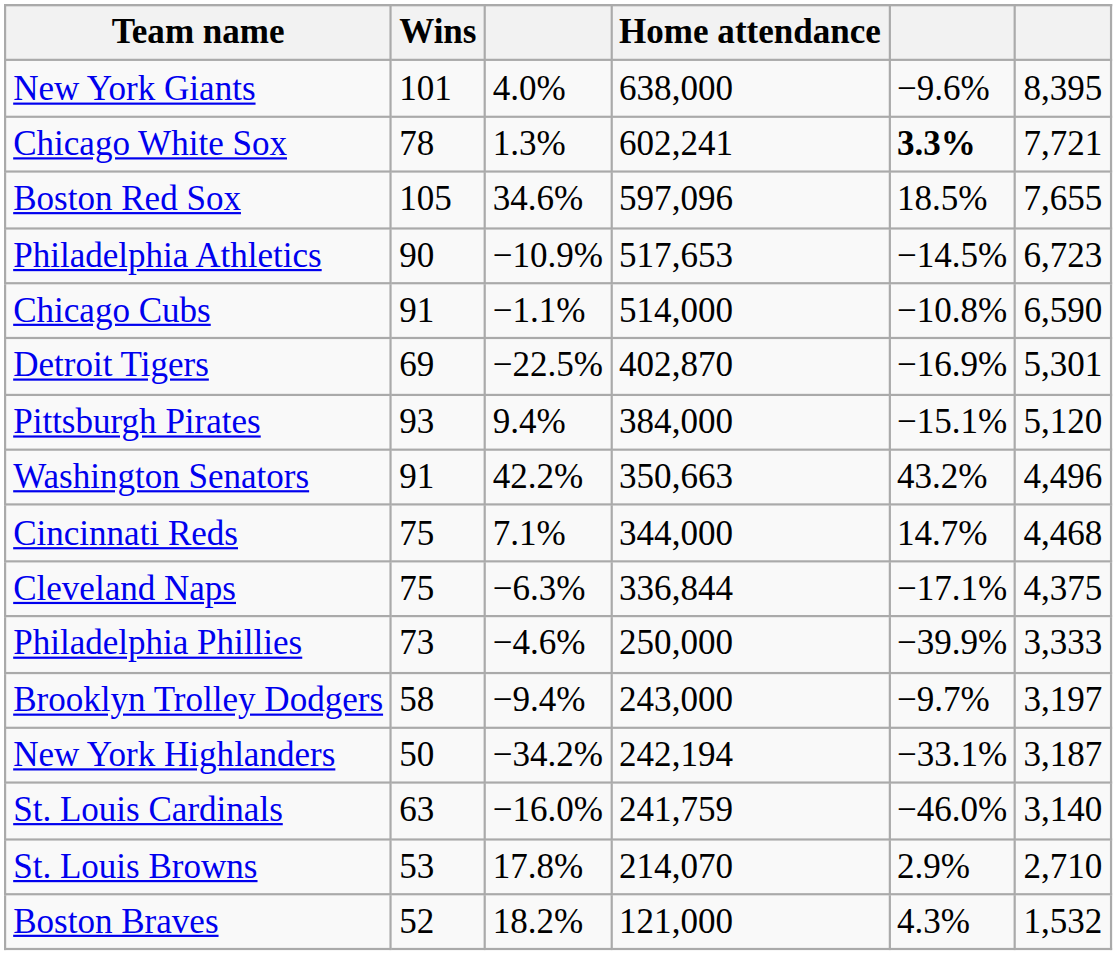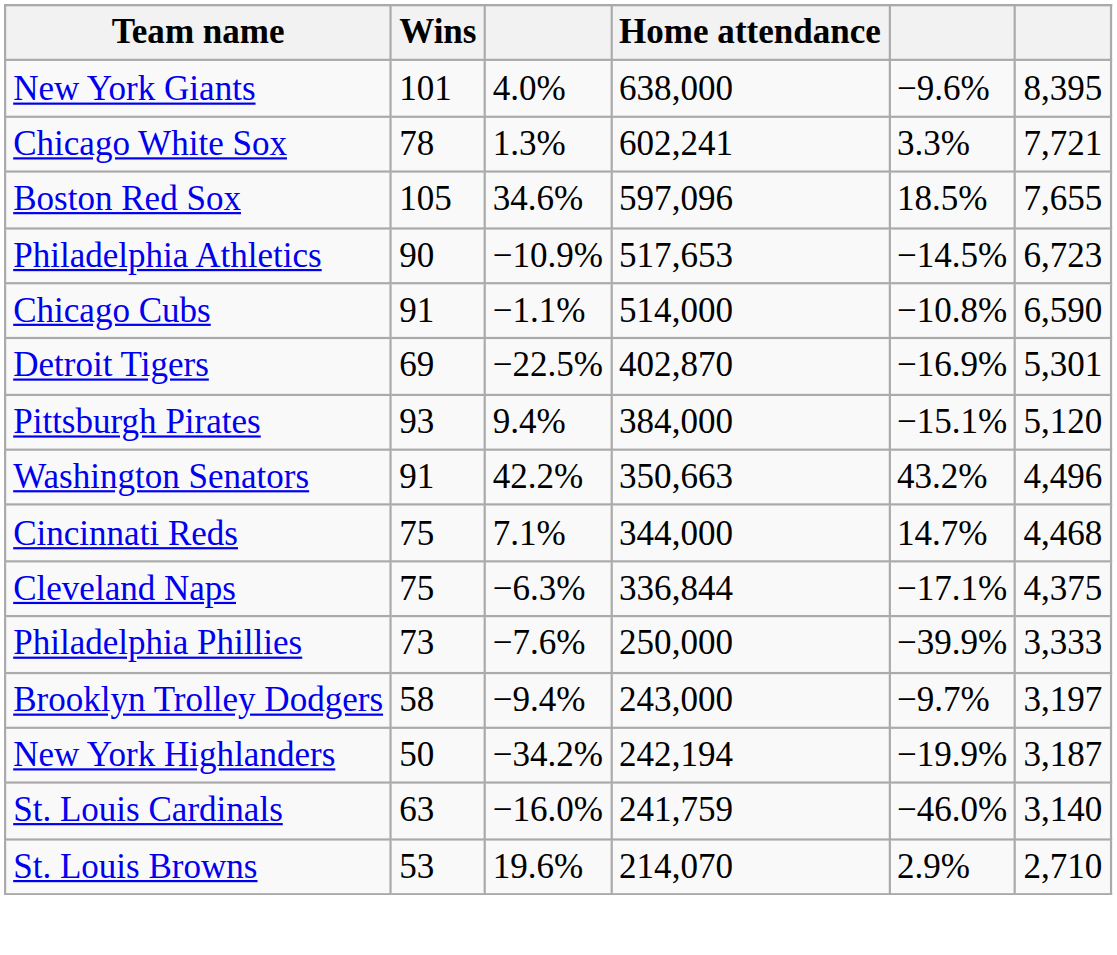 <table class="wikitable sortable">
 <tr style="text-align:center; font-size:larger;">
 </tr>
 <tr>
 <th>Team name</th>
 <th>Wins</th>
 <th></th>
 <th>Home attendance</th>
 <th></th>
 <th></th>
 </tr>
 <tr>
 <td><a href='#'>New York Giants</a></td>
 <td>101</td>
 <td>4.0%</td>
 <td>638,000</td>
 <td>−9.6%</td>
 <td>8,395</td>
 </tr>
 <tr>
 <td><a href='#'>Chicago White Sox</a></td>
 <td>78</td>
 <td>1.3%</td>
 <td>602,241</td>
-<td><strong>3.3%</strong></td>
+<td>3.3%</td>
 <td>7,721</td>
 </tr>
 <tr>
 <td><a href='#'>Boston Red Sox</a></td>
 <td>105</td>
 <td>34.6%</td>
 <td>597,096</td>
 <td>18.5%</td>
 <td>7,655</td>
 </tr>
 <tr>
 <td><a href='#'>Philadelphia Athletics</a></td>
 <td>90</td>
 <td>−10.9%</td>
 <td>517,653</td>
 <td>−14.5%</td>
 <td>6,723</td>
 </tr>
 <tr>
 <td><a href='#'>Chicago Cubs</a></td>
 <td>91</td>
 <td>−1.1%</td>
 <td>514,000</td>
 <td>−10.8%</td>
 <td>6,590</td>
 </tr>
 <tr>
 <td><a href='#'>Detroit Tigers</a></td>
 <td>69</td>
 <td>−22.5%</td>
 <td>402,870</td>
 <td>−16.9%</td>
 <td>5,301</td>
 </tr>
 <tr>
 <td><a href='#'>Pittsburgh Pirates</a></td>
 <td>93</td>
 <td>9.4%</td>
 <td>384,000</td>
 <td>−15.1%</td>
 <td>5,120</td>
 </tr>
 <tr>
 <td><a href='#'>Washington Senators</a></td>
 <td>91</td>
 <td>42.2%</td>
 <td>350,663</td>
 <td>43.2%</td>
 <td>4,496</td>
 </tr>
 <tr>
 <td><a href='#'>Cincinnati Reds</a></td>
 <td>75</td>
 <td>7.1%</td>
 <td>344,000</td>
 <td>14.7%</td>
 <td>4,468</td>
 </tr>
 <tr>
 <td><a href='#'>Cleveland Naps</a></td>
 <td>75</td>
 <td>−6.3%</td>
 <td>336,844</td>
 <td>−17.1%</td>
 <td>4,375</td>
 </tr>
 <tr>
 <td><a href='#'>Philadelphia Phillies</a></td>
 <td>73</td>
-<td>−4.6%</td>
+<td>−7.6%</td>
 <td>250,000</td>
 <td>−39.9%</td>
 <td>3,333</td>
 </tr>
 <tr>
 <td><a href='#'>Brooklyn Trolley Dodgers</a></td>
 <td>58</td>
 <td>−9.4%</td>
 <td>243,000</td>
 <td>−9.7%</td>
 <td>3,197</td>
 </tr>
 <tr>
 <td><a href='#'>New York Highlanders</a></td>
 <td>50</td>
 <td>−34.2%</td>
 <td>242,194</td>
-<td>−33.1%</td>
+<td>−19.9%</td>
 <td>3,187</td>
 </tr>
 <tr>
 <td><a href='#'>St. Louis Cardinals</a></td>
 <td>63</td>
 <td>−16.0%</td>
 <td>241,759</td>
 <td>−46.0%</td>
 <td>3,140</td>
 </tr>
 <tr>
 <td><a href='#'>St. Louis Browns</a></td>
 <td>53</td>
-<td>17.8%</td>
+<td>19.6%</td>
 <td>214,070</td>
 <td>2.9%</td>
 <td>2,710</td>
 </tr>
-<tr>
-<td><a href='#'>Boston Braves</a></td>
-<td>52</td>
-<td>18.2%</td>
-<td>121,000</td>
-<td>4.3%</td>
-<td>1,532</td>
-</tr>
 </table>
